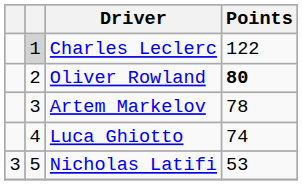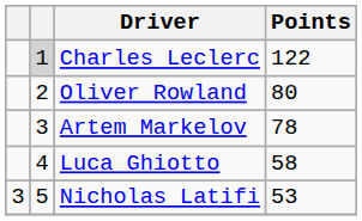 <table class="wikitable" style="font-size: 85%;">
 <tr>
 <th></th>
 <th></th>
 <th>Driver</th>
 <th>Points</th>
 </tr>
 <tr>
 <td></td>
 <td align="center" style="background: lightgrey;">1</td>
 <td> <a href='#'>Charles Leclerc</a></td>
 <td>122</td>
 </tr>
 <tr>
 <td></td>
 <td align="center">2</td>
 <td> <a href='#'>Oliver Rowland</a></td>
-<td><strong>80</strong></td>
+<td>80</td>
 </tr>
 <tr>
 <td></td>
 <td align="center">3</td>
 <td> <a href='#'>Artem Markelov</a></td>
 <td>78</td>
 </tr>
 <tr>
 <td></td>
 <td align="center">4</td>
 <td> <a href='#'>Luca Ghiotto</a></td>
-<td>74</td>
+<td>58</td>
 </tr>
 <tr>
 <td> 3</td>
 <td align="center">5</td>
 <td> <a href='#'>Nicholas Latifi</a></td>
 <td>53</td>
 </tr>
 <tr>
 </tr>
 </table>
